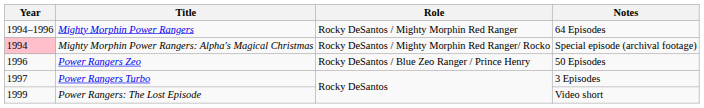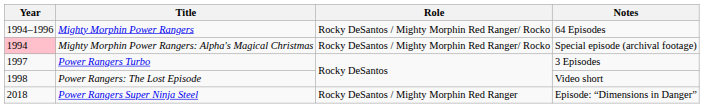 <table class="wikitable">
 <tr>
 <th>Year</th>
 <th>Title</th>
 <th>Role</th>
 <th>Notes</th>
 </tr>
 <tr>
 <td>1994–1996</td>
 <td><em><a href='#'>Mighty Morphin Power Rangers</a></em></td>
-<td>Rocky DeSantos / Mighty Morphin Red Ranger</td>
+<td>Rocky DeSantos / Mighty Morphin Red Ranger/ Rocko</td>
 <td>64 Episodes</td>
 </tr>
 <tr>
 <td style="background: pink;">1994</td>
 <td><em>Mighty Morphin Power Rangers: Alpha's Magical Christmas</em></td>
 <td>Rocky DeSantos / Mighty Morphin Red Ranger/ Rocko</td>
 <td>Special episode (archival footage)</td>
 </tr>
 <tr>
-<td>1996</td>
-<td><em><a href='#'>Power Rangers Zeo</a></em></td>
-<td>Rocky DeSantos / Blue Zeo Ranger / Prince Henry</td>
-<td>50 Episodes</td>
-</tr>
-<tr>
 <td>1997</td>
 <td><em><a href='#'>Power Rangers Turbo</a></em></td>
 <td rowspan="2">Rocky DeSantos</td>
 <td>3 Episodes</td>
 </tr>
 <tr>
-<td>1999</td>
+<td>1998</td>
 <td><em>Power Rangers: The Lost Episode</em></td>
 <td>Video short</td>
 </tr>
+<tr>
+<td>2018</td>
+<td><em><a href='#'>Power Rangers Super Ninja Steel</a></em></td>
+<td>Rocky DeSantos / Mighty Morphin Red Ranger</td>
+<td>Episode: “Dimensions in Danger”</td>
+</tr>
 </table>
